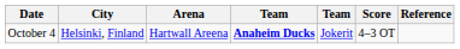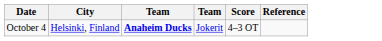 <table class="wikitable">
 <tr>
 <th>Date</th>
 <th>City</th>
-<th>Arena</th>
 <th>Team</th>
 <th>Team</th>
 <th>Score</th>
 <th>Reference</th>
 </tr>
 <tr>
 <td>October 4</td>
 <td> <a href='#'>Helsinki</a>, <a href='#'>Finland</a></td>
-<td><a href='#'>Hartwall Areena</a></td>
 <td><strong><a href='#'>Anaheim Ducks</a></strong></td>
 <td><a href='#'>Jokerit</a></td>
 <td>4–3 OT</td>
 <td></td>
 </tr>
 </table>
